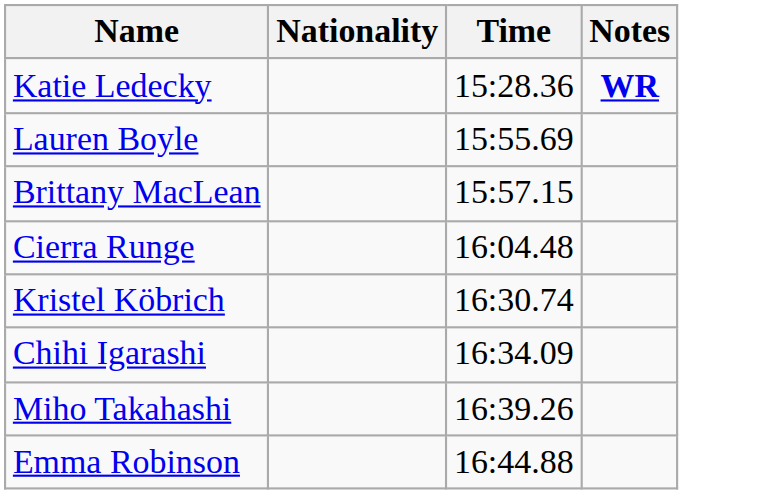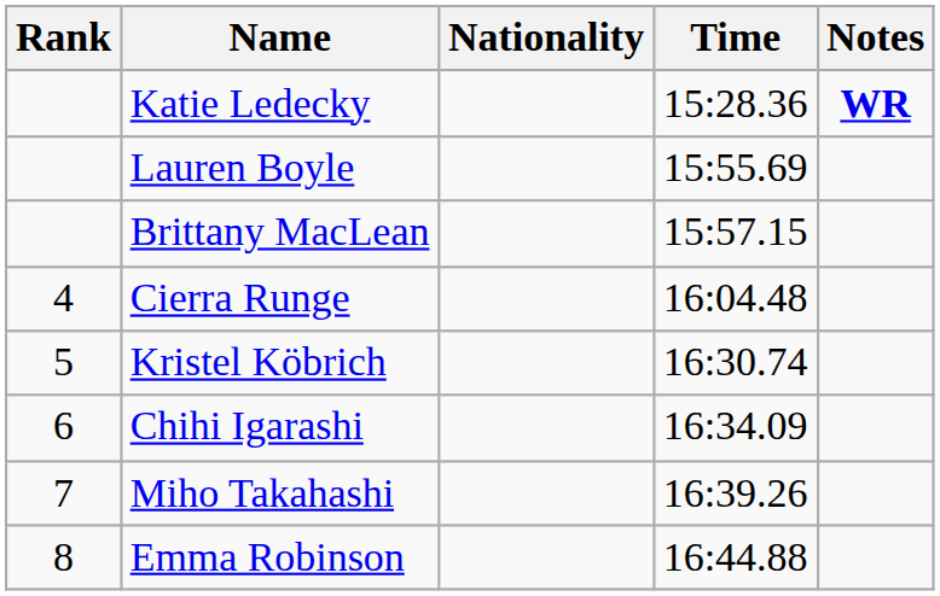 <table class="wikitable sortable" style="text-align:center">
 <tr>
+<th>Rank</th>
 <th>Name</th>
 <th>Nationality</th>
 <th>Time</th>
 <th>Notes</th>
 </tr>
 <tr>
+<td></td>
 <td align=left><a href='#'>Katie Ledecky</a></td>
 <td align=left></td>
 <td>15:28.36</td>
 <td><strong><a href='#'>WR</a></strong></td>
 </tr>
 <tr>
+<td></td>
 <td align=left><a href='#'>Lauren Boyle</a></td>
 <td align=left></td>
 <td>15:55.69</td>
 <td></td>
 </tr>
 <tr>
+<td></td>
 <td align=left><a href='#'>Brittany MacLean</a></td>
 <td align=left></td>
 <td>15:57.15</td>
 <td></td>
 </tr>
 <tr>
+<td>4</td>
 <td align=left><a href='#'>Cierra Runge</a></td>
 <td align=left></td>
 <td>16:04.48</td>
 <td></td>
 </tr>
 <tr>
+<td>5</td>
 <td align=left><a href='#'>Kristel Köbrich</a></td>
 <td align=left></td>
 <td>16:30.74</td>
 <td></td>
 </tr>
 <tr>
+<td>6</td>
 <td align=left><a href='#'>Chihi Igarashi</a></td>
 <td align=left></td>
 <td>16:34.09</td>
 <td></td>
 </tr>
 <tr>
+<td>7</td>
 <td align=left><a href='#'>Miho Takahashi</a></td>
 <td align=left></td>
 <td>16:39.26</td>
 <td></td>
 </tr>
 <tr>
+<td>8</td>
 <td align=left><a href='#'>Emma Robinson</a></td>
 <td align=left></td>
 <td>16:44.88</td>
 <td></td>
 </tr>
 </table>
